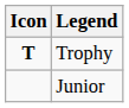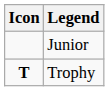 <table class="wikitable" style="font-size: 85%;">
 <tr>
 <th>Icon</th>
 <th>Legend</th>
 </tr>
 <tr>
+<td align=center></td>
+<td>Junior</td>
+</tr>
+<tr>
 <td align=center><strong><span>T</span></strong></td>
 <td>Trophy</td>
 </tr>
-<tr>
-<td align=center></td>
-<td>Junior</td>
-</tr>
 </table>
